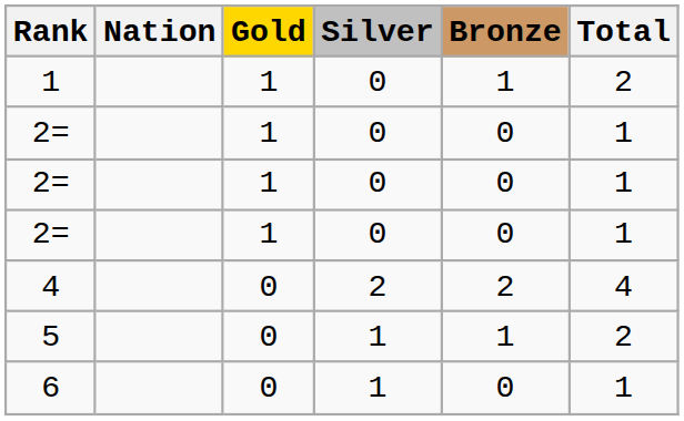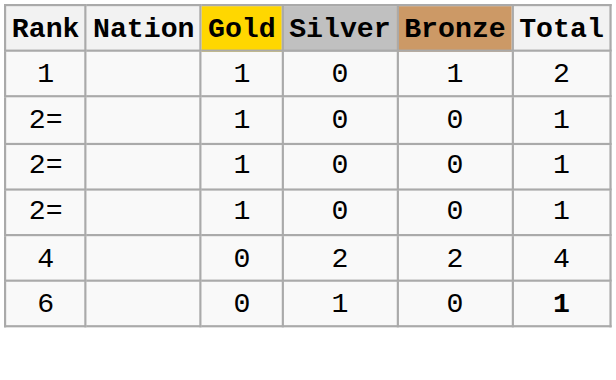 <table class="wikitable sortable" style="text-align:center">
 <tr>
 <th>Rank</th>
 <th>Nation</th>
 <th style="background-color:gold">Gold</th>
 <th style="background-color:silver">Silver</th>
 <th style="background-color:#cc9966">Bronze</th>
 <th>Total</th>
 </tr>
 <tr>
 <td>1</td>
 <td align=left></td>
 <td>1</td>
 <td>0</td>
 <td>1</td>
 <td>2</td>
 </tr>
 <tr>
 <td>2=</td>
 <td align=left></td>
 <td>1</td>
 <td>0</td>
 <td>0</td>
 <td>1</td>
 </tr>
 <tr>
 <td>2=</td>
 <td align=left></td>
 <td>1</td>
 <td>0</td>
 <td>0</td>
 <td>1</td>
 </tr>
 <tr>
 <td>2=</td>
 <td align=left></td>
 <td>1</td>
 <td>0</td>
 <td>0</td>
 <td>1</td>
 </tr>
 <tr>
 <td>4</td>
 <td align=left></td>
 <td>0</td>
 <td>2</td>
 <td>2</td>
 <td>4</td>
 </tr>
 <tr>
-<td>5</td>
-<td align="left"></td>
-<td>0</td>
-<td>1</td>
-<td>1</td>
-<td>2</td>
-</tr>
-<tr>
 <td>6</td>
 <td align="left"></td>
 <td>0</td>
 <td>1</td>
 <td>0</td>
-<td>1</td>
+<td><strong>1</strong></td>
 </tr>
 </table>
